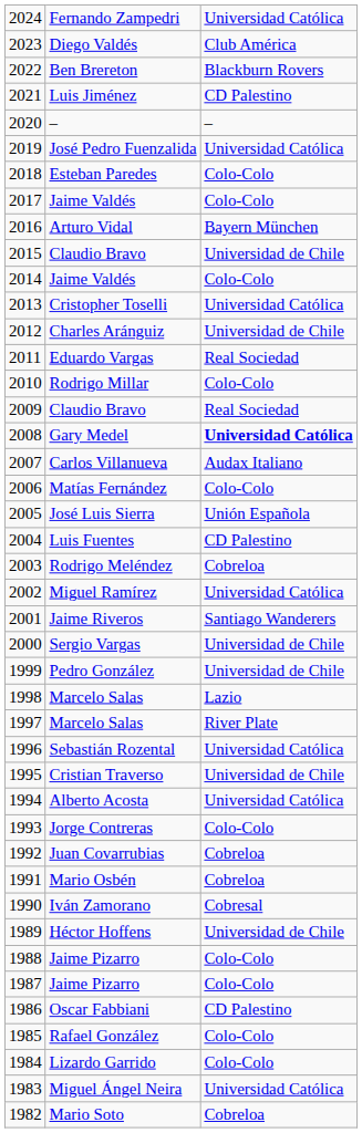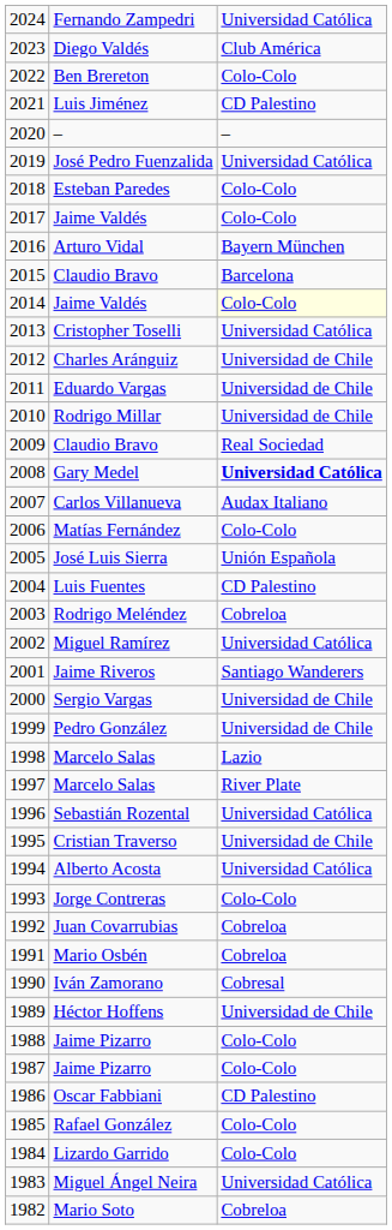 <table class="wikitable">
 <tr>
 <td>2024</td>
 <td> <a href='#'>Fernando Zampedri</a></td>
 <td><a href='#'>Universidad Católica</a></td>
 </tr>
 <tr>
 <td>2023</td>
 <td> <a href='#'>Diego Valdés</a></td>
 <td> <a href='#'>Club América</a></td>
 </tr>
 <tr>
 <td>2022</td>
 <td> <a href='#'>Ben Brereton</a></td>
-<td> <a href='#'>Blackburn Rovers</a></td>
+<td><a href='#'>Colo-Colo</a></td>
 </tr>
 <tr>
 <td>2021</td>
 <td> <a href='#'>Luis Jiménez</a></td>
 <td><a href='#'>CD Palestino</a></td>
 </tr>
 <tr>
 <td>2020</td>
 <td>–</td>
 <td>–</td>
 </tr>
 <tr>
 <td>2019</td>
 <td> <a href='#'>José Pedro Fuenzalida</a></td>
 <td><a href='#'>Universidad Católica</a></td>
 </tr>
 <tr>
 <td>2018</td>
 <td> <a href='#'>Esteban Paredes</a></td>
 <td><a href='#'>Colo-Colo</a></td>
 </tr>
 <tr>
 <td>2017</td>
 <td> <a href='#'>Jaime Valdés</a></td>
 <td><a href='#'>Colo-Colo</a></td>
 </tr>
 <tr>
 <td>2016</td>
 <td> <a href='#'>Arturo Vidal</a></td>
 <td> <a href='#'>Bayern München</a></td>
 </tr>
 <tr>
 <td>2015</td>
 <td> <a href='#'>Claudio Bravo</a></td>
-<td><a href='#'>Universidad de Chile</a></td>
+<td> <a href='#'>Barcelona</a></td>
 </tr>
 <tr>
 <td>2014</td>
 <td> <a href='#'>Jaime Valdés</a></td>
-<td><a href='#'>Colo-Colo</a></td>
+<td style="background: lightyellow;"><a href='#'>Colo-Colo</a></td>
 </tr>
 <tr>
 <td>2013</td>
 <td> <a href='#'>Cristopher Toselli</a></td>
 <td><a href='#'>Universidad Católica</a></td>
 </tr>
 <tr>
 <td>2012</td>
 <td> <a href='#'>Charles Aránguiz</a></td>
 <td><a href='#'>Universidad de Chile</a></td>
 </tr>
 <tr>
 <td>2011</td>
 <td> <a href='#'>Eduardo Vargas</a></td>
-<td> <a href='#'>Real Sociedad</a></td>
+<td><a href='#'>Universidad de Chile</a></td>
 </tr>
 <tr>
 <td>2010</td>
 <td> <a href='#'>Rodrigo Millar</a></td>
-<td><a href='#'>Colo-Colo</a></td>
+<td><a href='#'>Universidad de Chile</a></td>
 </tr>
 <tr>
 <td>2009</td>
 <td> <a href='#'>Claudio Bravo</a></td>
 <td> <a href='#'>Real Sociedad</a></td>
 </tr>
 <tr>
 <td>2008</td>
 <td> <a href='#'>Gary Medel</a></td>
 <td><strong><a href='#'>Universidad Católica</a></strong></td>
 </tr>
 <tr>
 <td>2007</td>
 <td> <a href='#'>Carlos Villanueva</a></td>
 <td><a href='#'>Audax Italiano</a></td>
 </tr>
 <tr>
 <td>2006</td>
 <td> <a href='#'>Matías Fernández</a></td>
 <td><a href='#'>Colo-Colo</a></td>
 </tr>
 <tr>
 <td>2005</td>
 <td> <a href='#'>José Luis Sierra</a></td>
 <td><a href='#'>Unión Española</a></td>
 </tr>
 <tr>
 <td>2004</td>
 <td> <a href='#'>Luis Fuentes</a></td>
 <td><a href='#'>CD Palestino</a></td>
 </tr>
 <tr>
 <td>2003</td>
 <td> <a href='#'>Rodrigo Meléndez</a></td>
 <td><a href='#'>Cobreloa</a></td>
 </tr>
 <tr>
 <td>2002</td>
 <td> <a href='#'>Miguel Ramírez</a></td>
 <td><a href='#'>Universidad Católica</a></td>
 </tr>
 <tr>
 <td>2001</td>
 <td> <a href='#'>Jaime Riveros</a></td>
 <td><a href='#'>Santiago Wanderers</a></td>
 </tr>
 <tr>
 <td>2000</td>
 <td>  <a href='#'>Sergio Vargas</a></td>
 <td><a href='#'>Universidad de Chile</a></td>
 </tr>
 <tr>
 <td>1999</td>
 <td> <a href='#'>Pedro González</a></td>
 <td><a href='#'>Universidad de Chile</a></td>
 </tr>
 <tr>
 <td>1998</td>
 <td> <a href='#'>Marcelo Salas</a></td>
 <td> <a href='#'>Lazio</a></td>
 </tr>
 <tr>
 <td>1997</td>
 <td> <a href='#'>Marcelo Salas</a></td>
 <td> <a href='#'>River Plate</a></td>
 </tr>
 <tr>
 <td>1996</td>
 <td> <a href='#'>Sebastián Rozental</a></td>
 <td><a href='#'>Universidad Católica</a></td>
 </tr>
 <tr>
 <td>1995</td>
 <td> <a href='#'>Cristian Traverso</a></td>
 <td><a href='#'>Universidad de Chile</a></td>
 </tr>
 <tr>
 <td>1994</td>
 <td> <a href='#'>Alberto Acosta</a></td>
 <td><a href='#'>Universidad Católica</a></td>
 </tr>
 <tr>
 <td>1993</td>
 <td> <a href='#'>Jorge Contreras</a></td>
 <td><a href='#'>Colo-Colo</a></td>
 </tr>
 <tr>
 <td>1992</td>
 <td> <a href='#'>Juan Covarrubias</a></td>
 <td><a href='#'>Cobreloa</a></td>
 </tr>
 <tr>
 <td>1991</td>
 <td> <a href='#'>Mario Osbén</a></td>
 <td><a href='#'>Cobreloa</a></td>
 </tr>
 <tr>
 <td>1990</td>
 <td> <a href='#'>Iván Zamorano</a></td>
 <td><a href='#'>Cobresal</a></td>
 </tr>
 <tr>
 <td>1989</td>
 <td> <a href='#'>Héctor Hoffens</a></td>
 <td><a href='#'>Universidad de Chile</a></td>
 </tr>
 <tr>
 <td>1988</td>
 <td> <a href='#'>Jaime Pizarro</a></td>
 <td><a href='#'>Colo-Colo</a></td>
 </tr>
 <tr>
 <td>1987</td>
 <td> <a href='#'>Jaime Pizarro</a></td>
 <td><a href='#'>Colo-Colo</a></td>
 </tr>
 <tr>
 <td>1986</td>
 <td>  <a href='#'>Oscar Fabbiani</a></td>
 <td><a href='#'>CD Palestino</a></td>
 </tr>
 <tr>
 <td>1985</td>
 <td> <a href='#'>Rafael González</a></td>
 <td><a href='#'>Colo-Colo</a></td>
 </tr>
 <tr>
 <td>1984</td>
 <td> <a href='#'>Lizardo Garrido</a></td>
 <td><a href='#'>Colo-Colo</a></td>
 </tr>
 <tr>
 <td>1983</td>
 <td> <a href='#'>Miguel Ángel Neira</a></td>
 <td><a href='#'>Universidad Católica</a></td>
 </tr>
 <tr>
 <td>1982</td>
 <td> <a href='#'>Mario Soto</a></td>
 <td><a href='#'>Cobreloa</a></td>
 </tr>
 </table>
